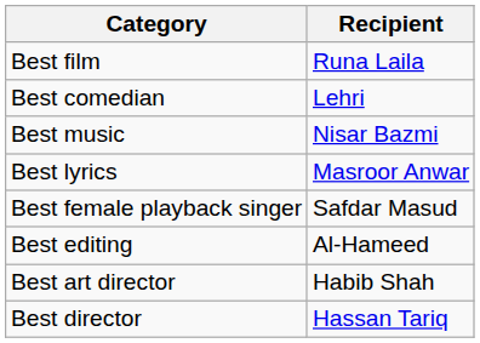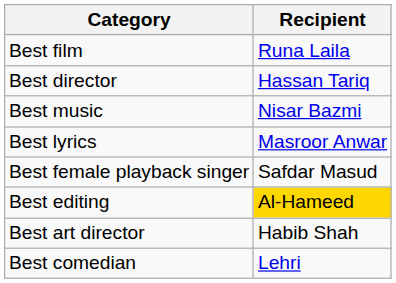 <table class="wikitable">
 <tr>
 <th>Category</th>
 <th>Recipient</th>
 </tr>
 <tr>
 <td>Best film</td>
 <td><a href='#'>Runa Laila</a></td>
 </tr>
 <tr>
-<td>Best comedian</td>
-<td><a href='#'>Lehri</a></td>
+<td>Best director</td>
+<td><a href='#'>Hassan Tariq</a></td>
 </tr>
 <tr>
 <td>Best music</td>
 <td><a href='#'>Nisar Bazmi</a></td>
 </tr>
 <tr>
 <td>Best lyrics</td>
 <td><a href='#'>Masroor Anwar</a></td>
 </tr>
 <tr>
 <td>Best female playback singer</td>
 <td>Safdar Masud</td>
 </tr>
 <tr>
 <td>Best editing</td>
-<td>Al-Hameed</td>
+<td style="background: gold;">Al-Hameed</td>
 </tr>
 <tr>
 <td>Best art director</td>
 <td>Habib Shah</td>
 </tr>
 <tr>
-<td>Best director</td>
-<td><a href='#'>Hassan Tariq</a></td>
+<td>Best comedian</td>
+<td><a href='#'>Lehri</a></td>
 </tr>
 </table>
